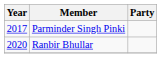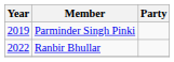 <table class="wikitable sortable">
 <tr>
 <th>Year</th>
 <th>Member</th>
 <th colspan="2">Party</th>
 </tr>
 <tr>
-<td><a href='#'>2017</a></td>
+<td><a href='#'>2019</a></td>
 <td><a href='#'>Parminder Singh Pinki</a></td>
 <td></td>
 </tr>
 <tr>
-<td><a href='#'>2020</a></td>
+<td><a href='#'>2022</a></td>
 <td><a href='#'>Ranbir Bhullar</a></td>
 <td></td>
 </tr>
 <tr>
 </tr>
 </table>
